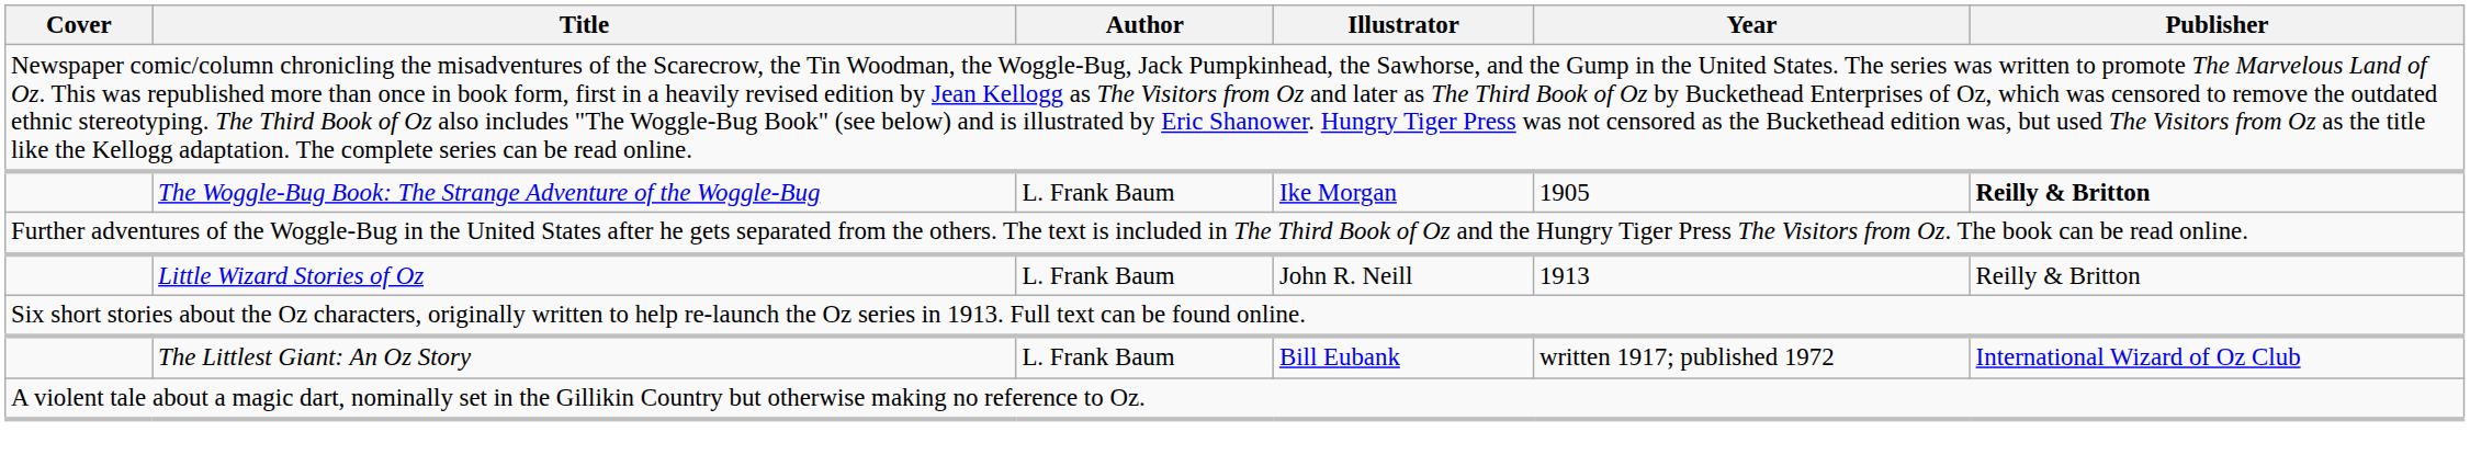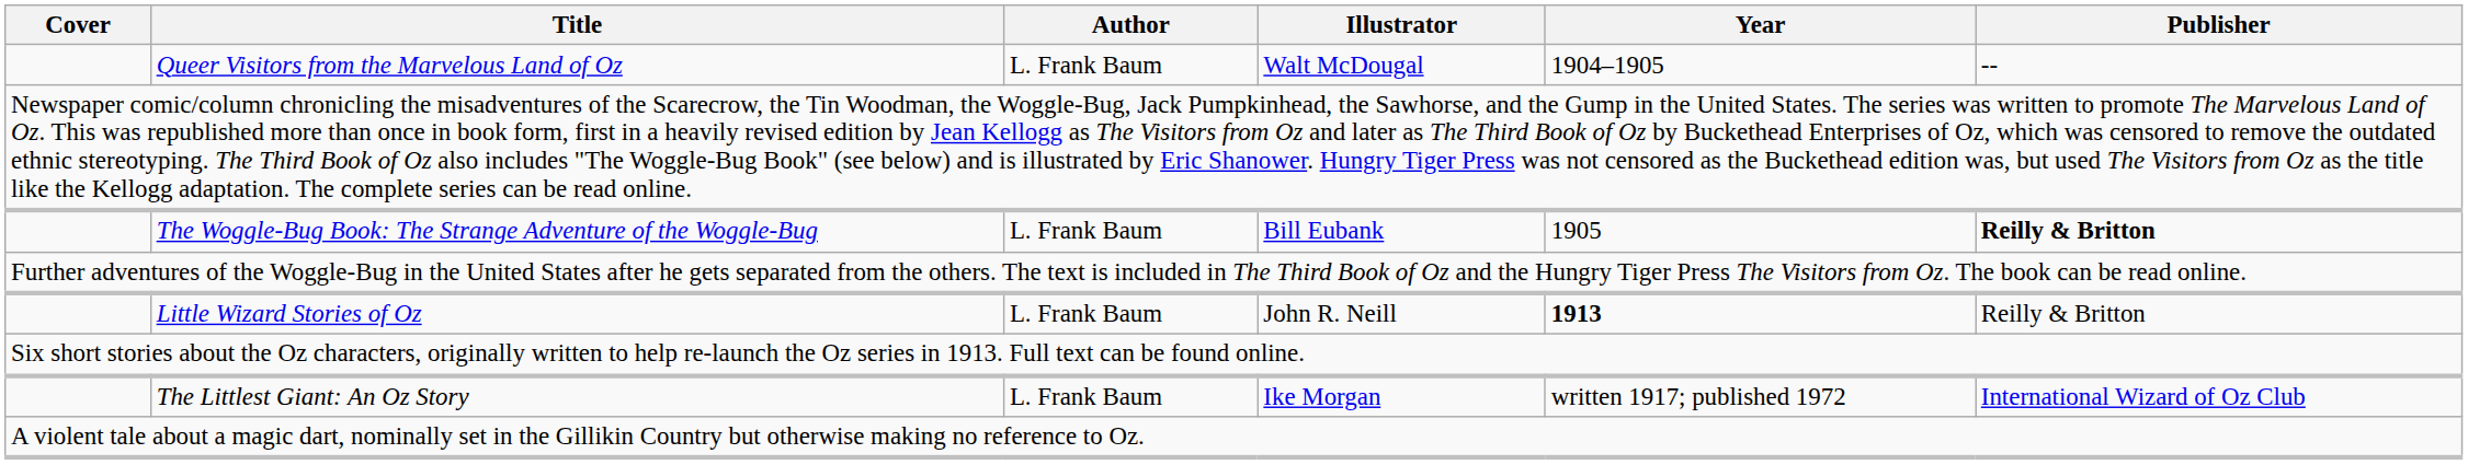 <table class="wikitable">
 <tr>
 <th>Cover</th>
 <th>Title</th>
 <th>Author</th>
 <th>Illustrator</th>
 <th>Year</th>
 <th>Publisher</th>
 </tr>
+<tr>
+<td></td>
+<td><em><a href='#'>Queer Visitors from the Marvelous Land of Oz</a></em></td>
+<td>L. Frank Baum</td>
+<td><a href='#'>Walt McDougal</a></td>
+<td>1904–1905</td>
+<td>--</td>
+</tr>
 <tr style="border-bottom: 3px solid silver;">
 <td colspan="6">Newspaper comic/column chronicling the misadventures of the Scarecrow, the Tin Woodman, the Woggle-Bug, Jack Pumpkinhead, the Sawhorse, and the Gump in the United States. The series was written to promote <em>The Marvelous Land of Oz</em>. This was republished more than once in book form, first in a heavily revised edition by <a href='#'>Jean Kellogg</a> as <em>The Visitors from Oz</em> and later as <em>The Third Book of Oz</em> by Buckethead Enterprises of Oz, which was censored to remove the outdated ethnic stereotyping. <em>The Third Book of Oz</em> also includes "The Woggle-Bug Book" (see below) and is illustrated by <a href='#'>Eric Shanower</a>.  <a href='#'>Hungry Tiger Press</a> was not censored as the Buckethead edition was, but used <em>The Visitors from Oz</em> as the title like the Kellogg adaptation. The complete series can be read online.</td>
 </tr>
 <tr>
 <td></td>
 <td><em><a href='#'>The Woggle-Bug Book: The Strange Adventure of the Woggle-Bug</a></em></td>
 <td>L. Frank Baum</td>
-<td><a href='#'>Ike Morgan</a></td>
+<td><a href='#'>Bill Eubank</a></td>
 <td>1905</td>
 <td><strong>Reilly & Britton</strong></td>
 </tr>
 <tr style="border-bottom: 3px solid silver;">
 <td colspan="6">Further adventures of the Woggle-Bug in the United States after he gets separated from the others. The text is included in <em>The Third Book of Oz</em> and the Hungry Tiger Press <em>The Visitors from Oz</em>. The book can be read online.</td>
 </tr>
 <tr>
 <td></td>
 <td><em><a href='#'>Little Wizard Stories of Oz</a></em></td>
 <td>L. Frank Baum</td>
 <td>John R. Neill</td>
-<td>1913</td>
+<td><strong>1913</strong></td>
 <td>Reilly & Britton</td>
 </tr>
 <tr style="border-bottom: 3px solid silver;">
 <td colspan="6">Six short stories about the Oz characters, originally written to help re-launch the Oz series in 1913. Full text can be found online.</td>
 </tr>
 <tr>
 <td></td>
 <td><em>The Littlest Giant: An Oz Story</em></td>
 <td>L. Frank Baum</td>
-<td><a href='#'>Bill Eubank</a></td>
+<td><a href='#'>Ike Morgan</a></td>
 <td>written 1917; published 1972</td>
 <td><a href='#'>International Wizard of Oz Club</a></td>
 </tr>
 <tr style="border-bottom: 3px solid silver;">
 <td colspan="6">A violent tale about a magic dart, nominally set in the Gillikin Country but otherwise making no reference to Oz.</td>
 </tr>
 </table>
